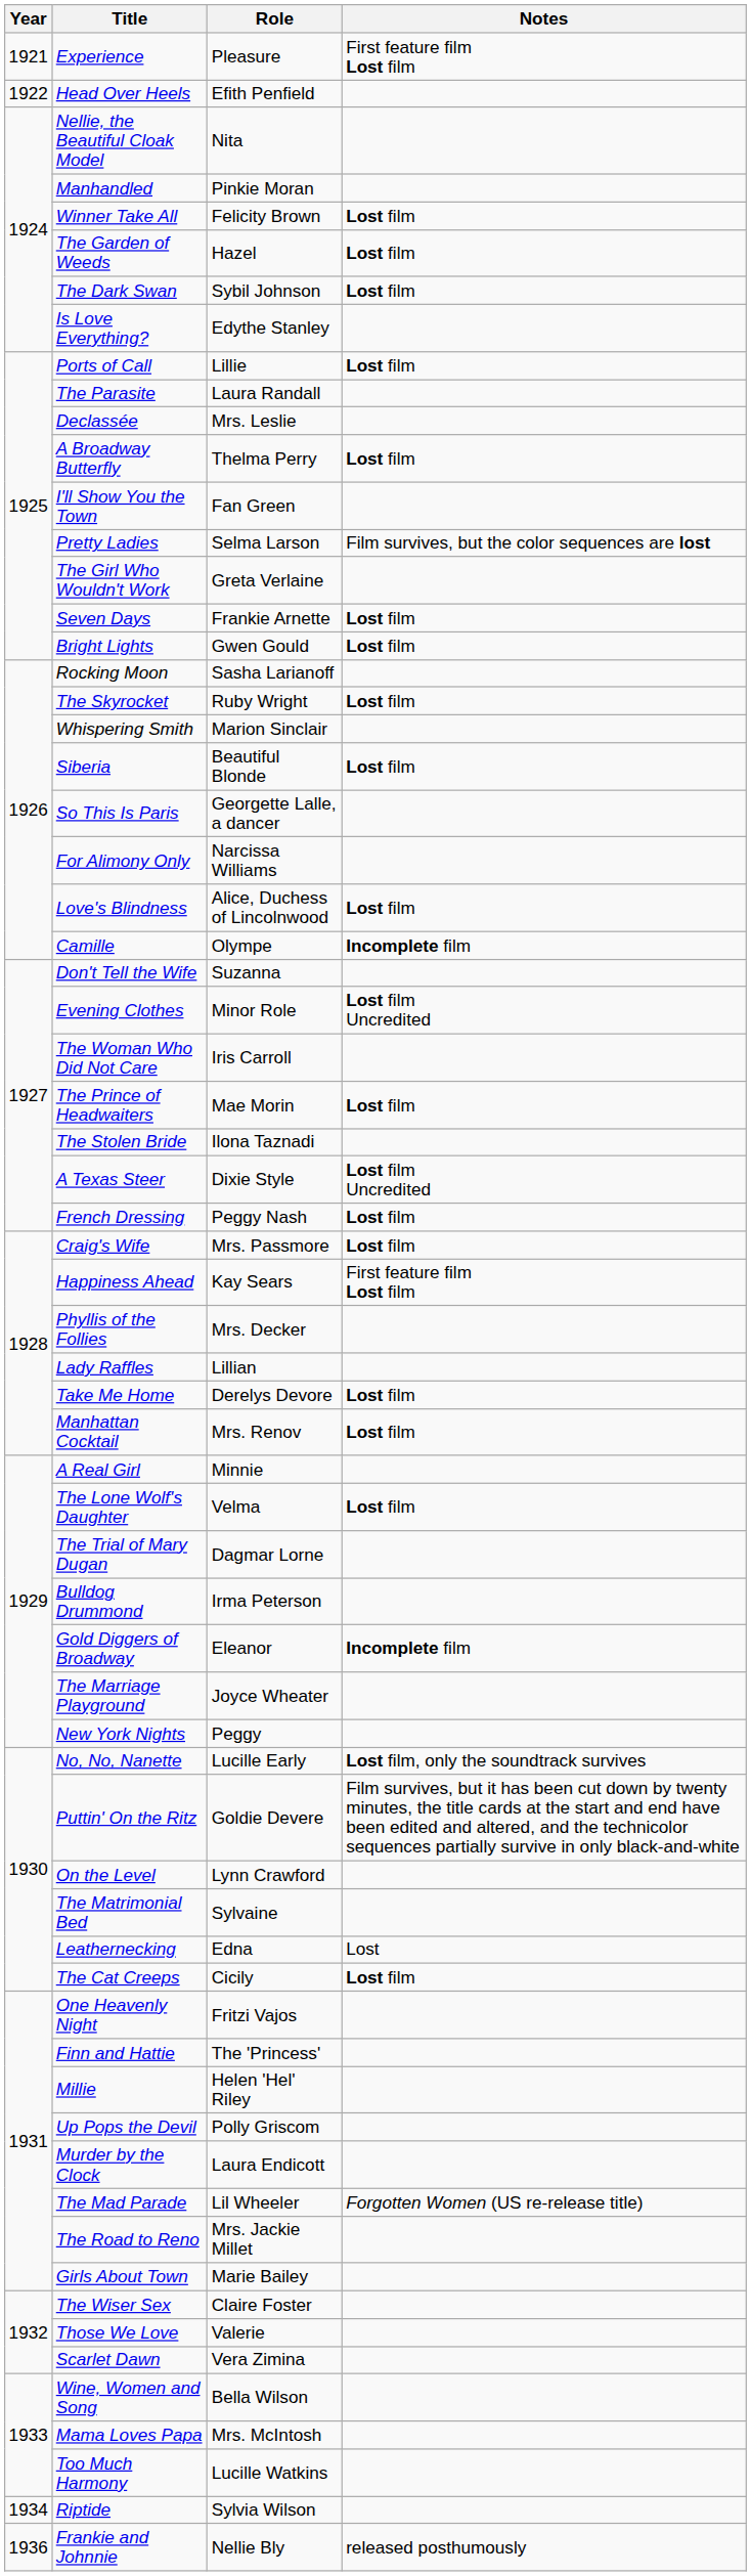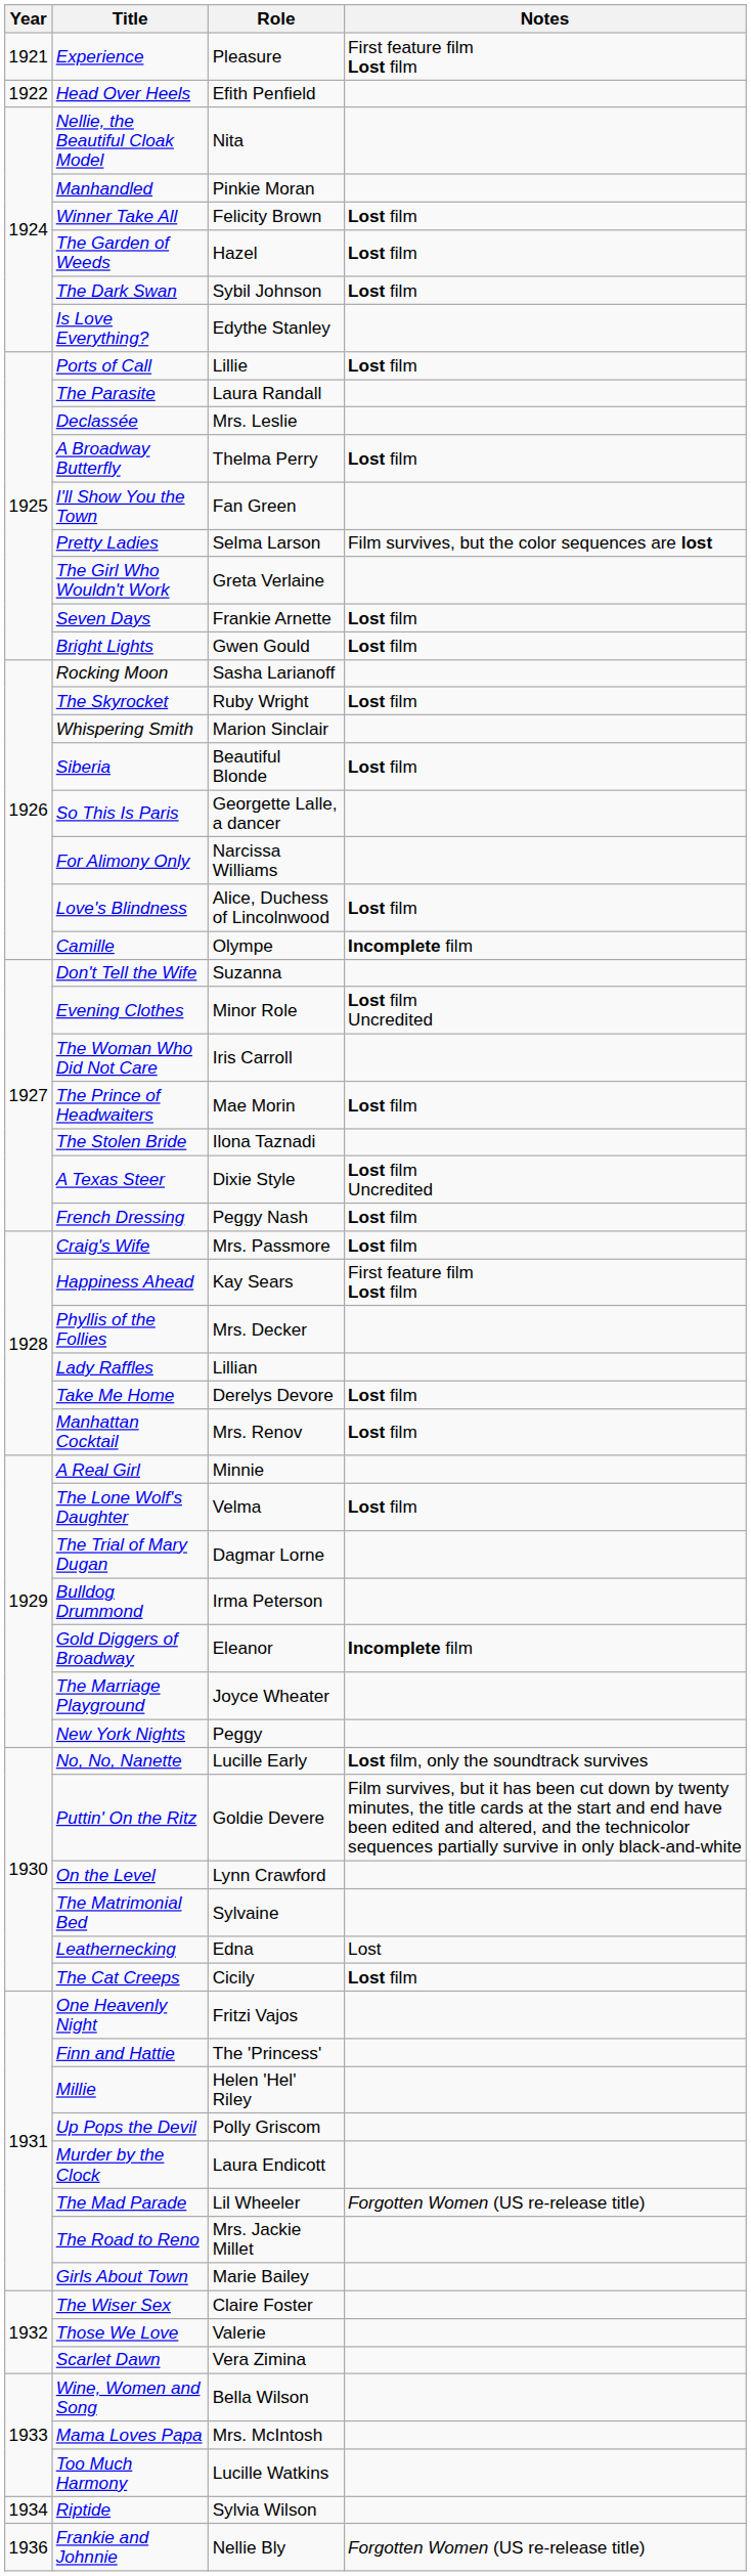 <table class="wikitable" style="font-size:90%;">
 <tr>
 <th>Year</th>
 <th>Title</th>
 <th>Role</th>
 <th>Notes</th>
 </tr>
 <tr>
 <td>1921</td>
 <td><em><a href='#'>Experience</a></em></td>
 <td>Pleasure</td>
 <td>First feature film <br> <strong>Lost</strong> film</td>
 </tr>
 <tr>
 <td>1922</td>
 <td><em><a href='#'>Head Over Heels</a></em></td>
 <td>Efith Penfield</td>
 <td></td>
 </tr>
 <tr>
 <td rowspan="6">1924</td>
 <td><em><a href='#'>Nellie, the Beautiful Cloak Model</a></em></td>
 <td>Nita</td>
 <td></td>
 </tr>
 <tr>
 <td><em><a href='#'>Manhandled</a></em></td>
 <td>Pinkie Moran</td>
 <td></td>
 </tr>
 <tr>
 <td><em><a href='#'>Winner Take All</a></em></td>
 <td>Felicity Brown</td>
 <td><strong>Lost</strong> film</td>
 </tr>
 <tr>
 <td><em><a href='#'>The Garden of Weeds</a></em></td>
 <td>Hazel</td>
 <td><strong>Lost</strong> film</td>
 </tr>
 <tr>
 <td><em><a href='#'>The Dark Swan</a></em></td>
 <td>Sybil Johnson</td>
 <td><strong>Lost</strong> film</td>
 </tr>
 <tr>
 <td><em><a href='#'>Is Love Everything?</a></em></td>
 <td>Edythe Stanley</td>
 <td></td>
 </tr>
 <tr>
 <td rowspan="9">1925</td>
 <td><em><a href='#'>Ports of Call</a></em></td>
 <td>Lillie</td>
 <td><strong>Lost</strong> film</td>
 </tr>
 <tr>
 <td><em><a href='#'>The Parasite</a></em></td>
 <td>Laura Randall</td>
 <td></td>
 </tr>
 <tr>
 <td><em><a href='#'>Declassée</a></em></td>
 <td>Mrs. Leslie</td>
 <td></td>
 </tr>
 <tr>
 <td><em><a href='#'>A Broadway Butterfly</a></em></td>
 <td>Thelma Perry</td>
 <td><strong>Lost</strong> film</td>
 </tr>
 <tr>
 <td><em><a href='#'>I'll Show You the Town</a></em></td>
 <td>Fan Green</td>
 <td></td>
 </tr>
 <tr>
 <td><em><a href='#'>Pretty Ladies</a></em></td>
 <td>Selma Larson</td>
 <td>Film survives, but the color sequences are <strong>lost</strong></td>
 </tr>
 <tr>
 <td><em><a href='#'>The Girl Who Wouldn't Work</a></em></td>
 <td>Greta Verlaine</td>
 <td></td>
 </tr>
 <tr>
 <td><em><a href='#'>Seven Days</a></em></td>
 <td>Frankie Arnette</td>
 <td><strong>Lost</strong> film</td>
 </tr>
 <tr>
 <td><em><a href='#'>Bright Lights</a></em></td>
 <td>Gwen Gould</td>
 <td><strong>Lost</strong> film</td>
 </tr>
 <tr>
 <td rowspan="8">1926</td>
 <td><em>Rocking Moon</em></td>
 <td>Sasha Larianoff</td>
 <td></td>
 </tr>
 <tr>
 <td><em><a href='#'>The Skyrocket</a></em></td>
 <td>Ruby Wright</td>
 <td><strong>Lost</strong> film</td>
 </tr>
 <tr>
 <td><em>Whispering Smith</em></td>
 <td>Marion Sinclair</td>
 <td></td>
 </tr>
 <tr>
 <td><em><a href='#'>Siberia</a></em></td>
 <td>Beautiful Blonde</td>
 <td><strong>Lost</strong> film</td>
 </tr>
 <tr>
 <td><em><a href='#'>So This Is Paris</a></em></td>
 <td>Georgette Lalle, a dancer</td>
 <td></td>
 </tr>
 <tr>
 <td><em><a href='#'>For Alimony Only</a></em></td>
 <td>Narcissa Williams</td>
 <td></td>
 </tr>
 <tr>
 <td><em><a href='#'>Love's Blindness</a></em></td>
 <td>Alice, Duchess of Lincolnwood</td>
 <td><strong>Lost</strong> film</td>
 </tr>
 <tr>
 <td><em><a href='#'>Camille</a></em></td>
 <td>Olympe</td>
 <td><strong>Incomplete</strong> film</td>
 </tr>
 <tr>
 <td rowspan="7">1927</td>
 <td><em><a href='#'>Don't Tell the Wife</a></em></td>
 <td>Suzanna</td>
 <td></td>
 </tr>
 <tr>
 <td><em><a href='#'>Evening Clothes</a></em></td>
 <td>Minor Role</td>
 <td><strong>Lost</strong> film <br> Uncredited</td>
 </tr>
 <tr>
 <td><em><a href='#'>The Woman Who Did Not Care</a></em></td>
 <td>Iris Carroll</td>
 <td></td>
 </tr>
 <tr>
 <td><em><a href='#'>The Prince of Headwaiters</a></em></td>
 <td>Mae Morin</td>
 <td><strong>Lost</strong> film</td>
 </tr>
 <tr>
 <td><em><a href='#'>The Stolen Bride</a></em></td>
 <td>Ilona Taznadi</td>
 <td></td>
 </tr>
 <tr>
 <td><em><a href='#'>A Texas Steer</a></em></td>
 <td>Dixie Style</td>
 <td><strong>Lost</strong> film <br> Uncredited</td>
 </tr>
 <tr>
 <td><em><a href='#'>French Dressing</a></em></td>
 <td>Peggy Nash</td>
 <td><strong>Lost</strong> film</td>
 </tr>
 <tr>
 <td rowspan="6">1928</td>
 <td><em><a href='#'>Craig's Wife</a></em></td>
 <td>Mrs. Passmore</td>
 <td><strong>Lost</strong> film</td>
 </tr>
 <tr>
 <td><em><a href='#'>Happiness Ahead</a></em></td>
 <td>Kay Sears</td>
 <td>First feature film <br> <strong>Lost</strong> film</td>
 </tr>
 <tr>
 <td><em><a href='#'>Phyllis of the Follies</a></em></td>
 <td>Mrs. Decker</td>
 <td></td>
 </tr>
 <tr>
 <td><em><a href='#'>Lady Raffles</a></em></td>
 <td>Lillian</td>
 <td></td>
 </tr>
 <tr>
 <td><em><a href='#'>Take Me Home</a></em></td>
 <td>Derelys Devore</td>
 <td><strong>Lost</strong> film</td>
 </tr>
 <tr>
 <td><em><a href='#'>Manhattan Cocktail</a></em></td>
 <td>Mrs. Renov</td>
 <td><strong>Lost</strong> film</td>
 </tr>
 <tr>
 <td rowspan="7">1929</td>
 <td><em><a href='#'>A Real Girl</a></em></td>
 <td>Minnie</td>
 <td></td>
 </tr>
 <tr>
 <td><em><a href='#'>The Lone Wolf's Daughter</a></em></td>
 <td>Velma</td>
 <td><strong>Lost</strong> film</td>
 </tr>
 <tr>
 <td><em><a href='#'>The Trial of Mary Dugan</a></em></td>
 <td>Dagmar Lorne</td>
 <td></td>
 </tr>
 <tr>
 <td><em><a href='#'>Bulldog Drummond</a></em></td>
 <td>Irma Peterson</td>
 <td></td>
 </tr>
 <tr>
 <td><em><a href='#'>Gold Diggers of Broadway</a></em></td>
 <td>Eleanor</td>
 <td><strong>Incomplete</strong> film</td>
 </tr>
 <tr>
 <td><em><a href='#'>The Marriage Playground</a></em></td>
 <td>Joyce Wheater</td>
 <td></td>
 </tr>
 <tr>
 <td><em><a href='#'>New York Nights</a></em></td>
 <td>Peggy</td>
 <td></td>
 </tr>
 <tr>
 <td rowspan="6">1930</td>
 <td><em><a href='#'>No, No, Nanette</a></em></td>
 <td>Lucille Early</td>
 <td><strong>Lost</strong> film, only the soundtrack survives</td>
 </tr>
 <tr>
 <td><em><a href='#'>Puttin' On the Ritz</a></em></td>
 <td>Goldie Devere</td>
 <td>Film survives, but it has been cut down by twenty minutes, the title cards at the start and end have been edited and altered, and the technicolor sequences partially survive in only black-and-white</td>
 </tr>
 <tr>
 <td><em><a href='#'>On the Level</a></em></td>
 <td>Lynn Crawford</td>
 <td></td>
 </tr>
 <tr>
 <td><em><a href='#'>The Matrimonial Bed</a></em></td>
 <td>Sylvaine</td>
 <td></td>
 </tr>
 <tr>
 <td><em><a href='#'>Leathernecking</a></em></td>
 <td>Edna</td>
 <td>Lost</td>
 </tr>
 <tr>
 <td><em><a href='#'>The Cat Creeps</a></em></td>
 <td>Cicily</td>
 <td><strong>Lost</strong> film</td>
 </tr>
 <tr>
 <td rowspan="8">1931</td>
 <td><em><a href='#'>One Heavenly Night</a></em></td>
 <td>Fritzi Vajos</td>
 <td></td>
 </tr>
 <tr>
 <td><em><a href='#'>Finn and Hattie</a></em></td>
 <td>The 'Princess'</td>
 <td></td>
 </tr>
 <tr>
 <td><em><a href='#'>Millie</a></em></td>
 <td>Helen 'Hel' Riley</td>
 <td></td>
 </tr>
 <tr>
 <td><em><a href='#'>Up Pops the Devil</a></em></td>
 <td>Polly Griscom</td>
 <td></td>
 </tr>
 <tr>
 <td><em><a href='#'>Murder by the Clock</a></em></td>
 <td>Laura Endicott</td>
 <td></td>
 </tr>
 <tr>
 <td><em><a href='#'>The Mad Parade</a></em></td>
 <td>Lil Wheeler</td>
 <td><em>Forgotten Women</em> (US re-release title)</td>
 </tr>
 <tr>
 <td><em><a href='#'>The Road to Reno</a></em></td>
 <td>Mrs. Jackie Millet</td>
 <td></td>
 </tr>
 <tr>
 <td><em><a href='#'>Girls About Town</a></em></td>
 <td>Marie Bailey</td>
 <td></td>
 </tr>
 <tr>
 <td rowspan="3">1932</td>
 <td><em><a href='#'>The Wiser Sex</a></em></td>
 <td>Claire Foster</td>
 <td></td>
 </tr>
 <tr>
 <td><em><a href='#'>Those We Love</a></em></td>
 <td>Valerie</td>
 <td></td>
 </tr>
 <tr>
 <td><em><a href='#'>Scarlet Dawn</a></em></td>
 <td>Vera Zimina</td>
 <td></td>
 </tr>
 <tr>
 <td rowspan="3">1933</td>
 <td><em><a href='#'>Wine, Women and Song</a></em></td>
 <td>Bella Wilson</td>
 <td></td>
 </tr>
 <tr>
 <td><em><a href='#'>Mama Loves Papa</a></em></td>
 <td>Mrs. McIntosh</td>
 <td></td>
 </tr>
 <tr>
 <td><em><a href='#'>Too Much Harmony</a></em></td>
 <td>Lucille Watkins</td>
 <td></td>
 </tr>
 <tr>
 <td rowspan="1">1934</td>
 <td><em><a href='#'>Riptide</a></em></td>
 <td>Sylvia Wilson</td>
 <td></td>
 </tr>
 <tr>
 <td rowspan="1">1936</td>
 <td><em><a href='#'>Frankie and Johnnie</a></em></td>
 <td>Nellie Bly</td>
-<td>released posthumously</td>
+<td><em>Forgotten Women</em> (US re-release title)</td>
 </tr>
 </table>
